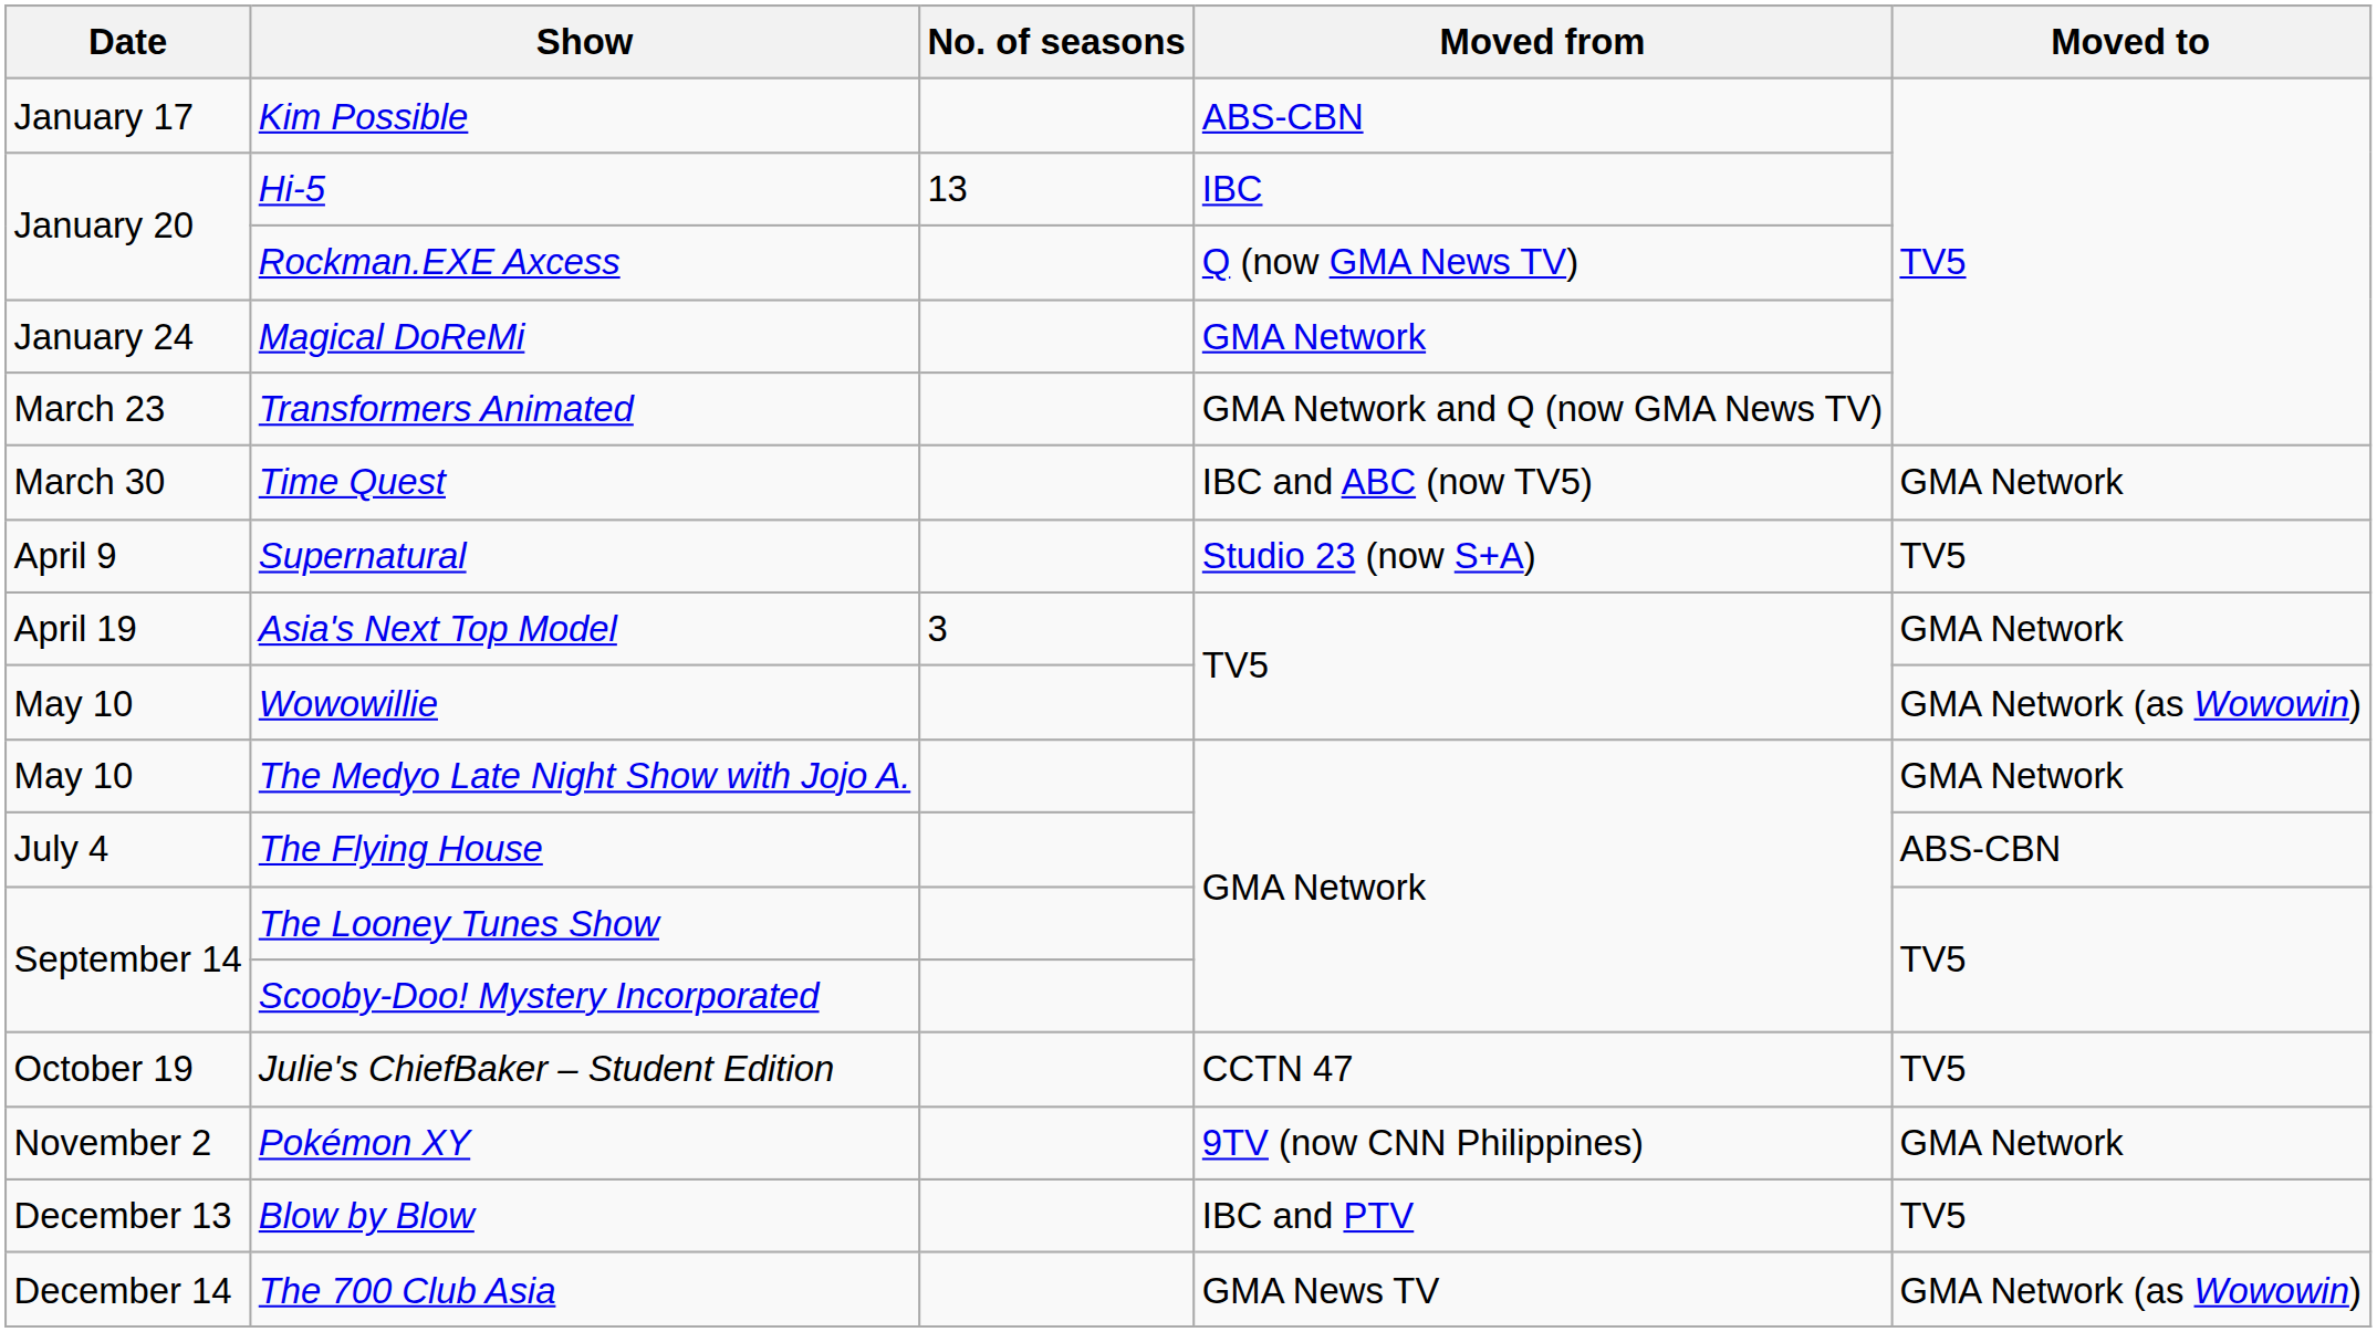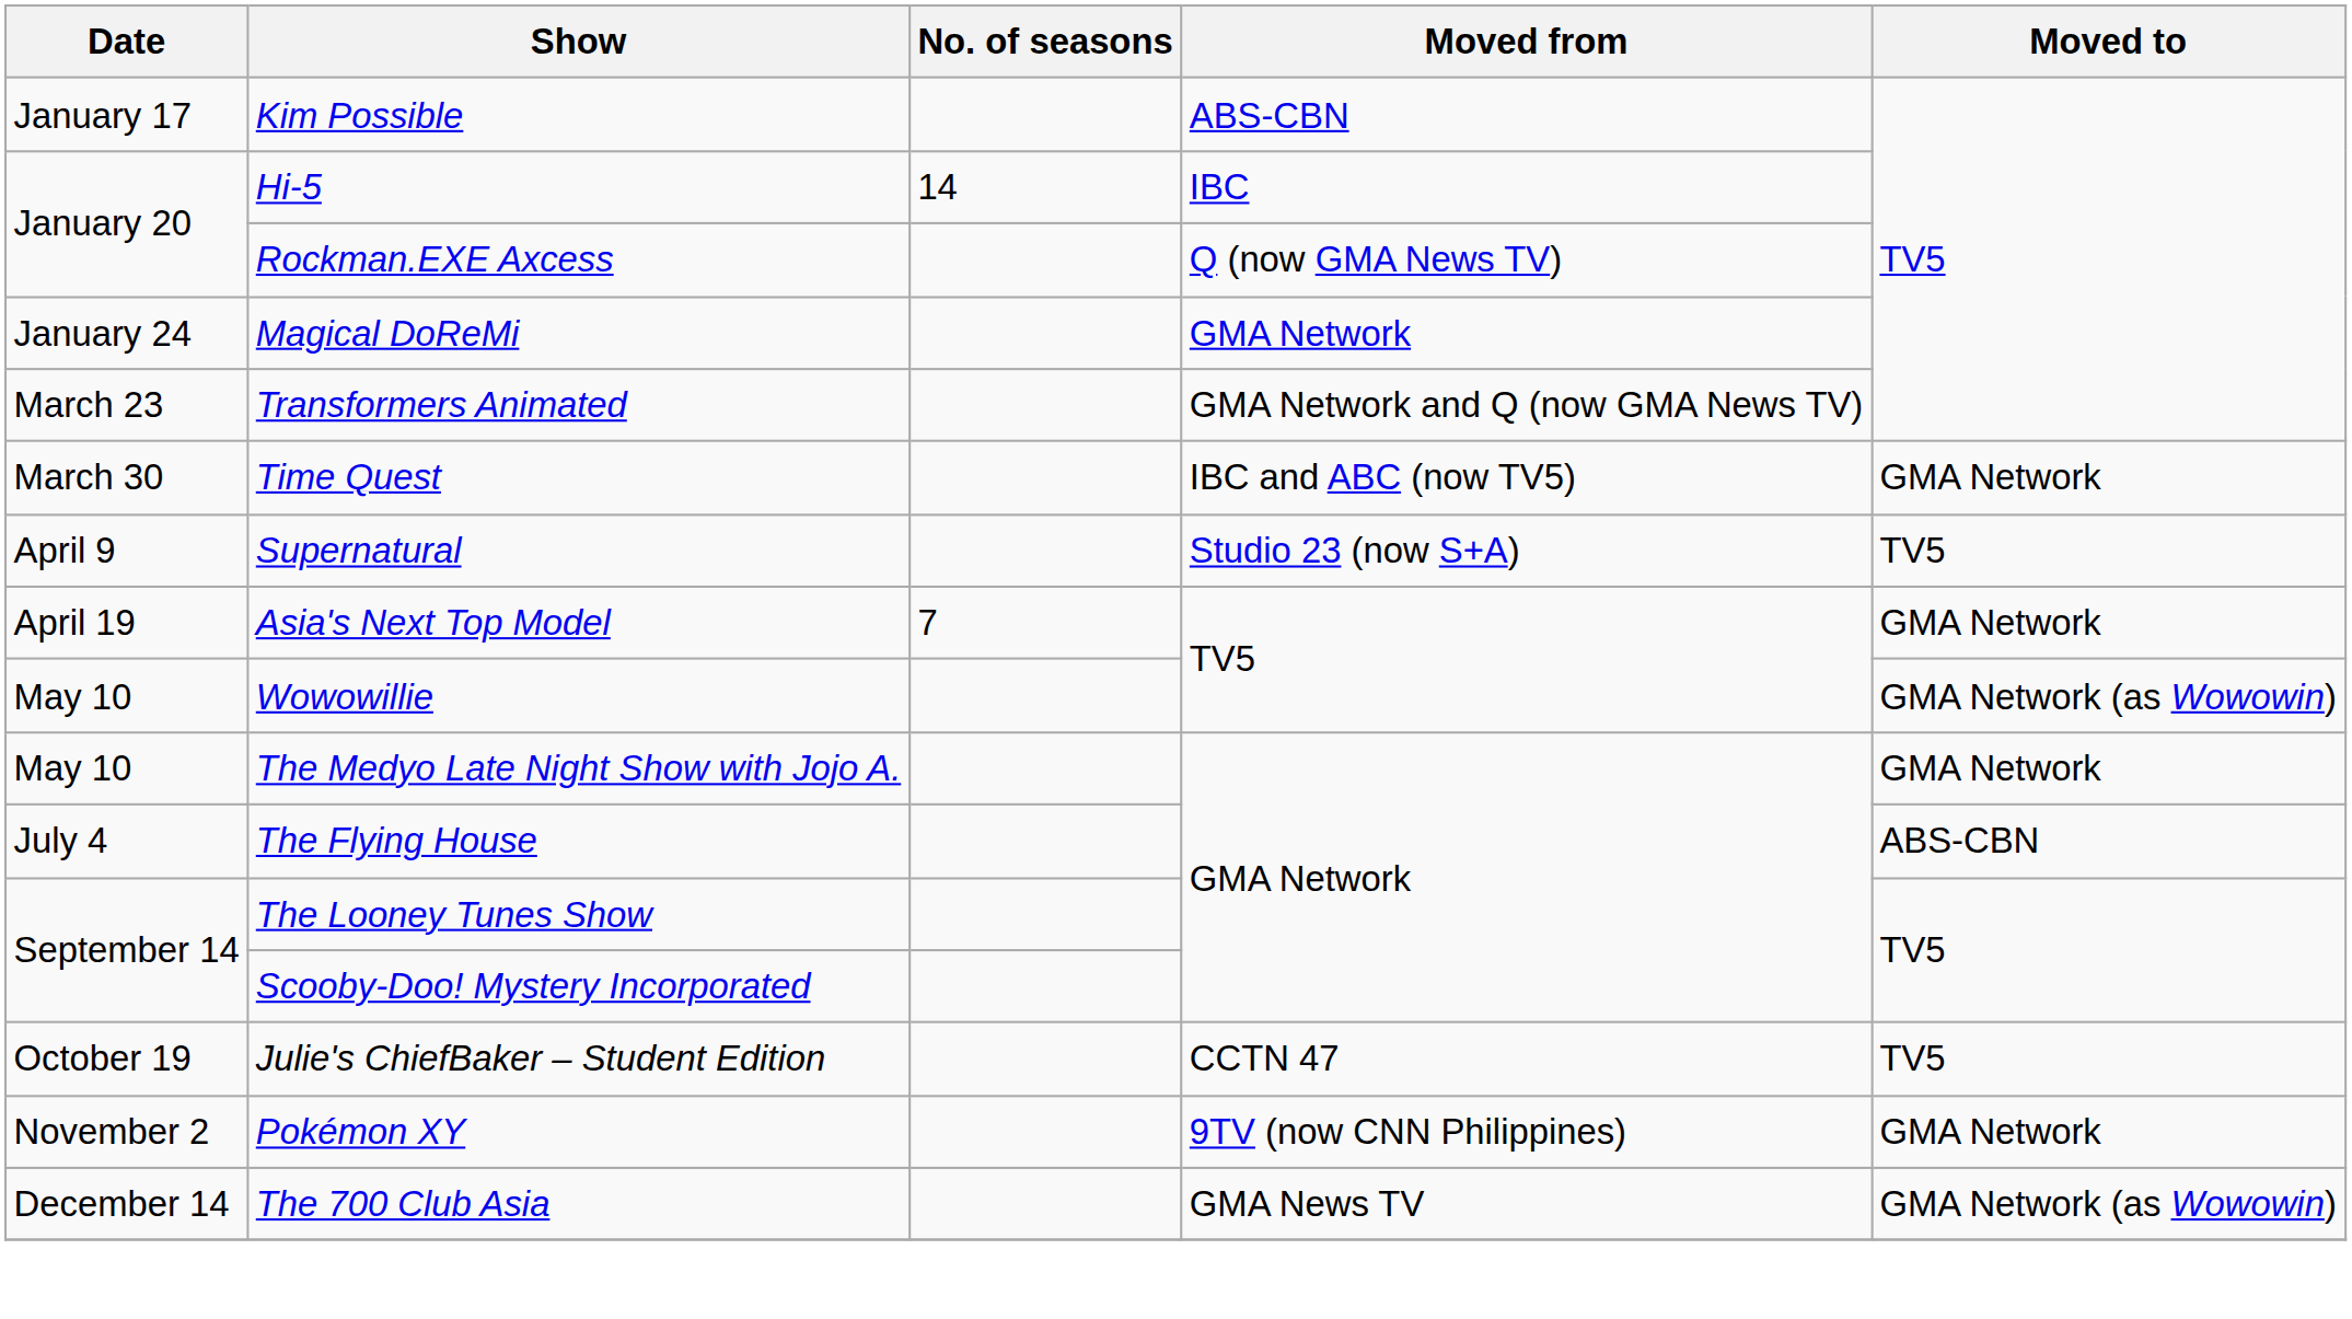 <table class="wikitable" style="text-align:left; line-height:25px; width:auto;">
 <tr>
 <th>Date</th>
 <th>Show</th>
 <th>No. of seasons</th>
 <th>Moved from</th>
 <th>Moved to</th>
 </tr>
 <tr>
 <td>January 17</td>
 <td><em><a href='#'>Kim Possible</a></em></td>
 <td></td>
 <td><a href='#'>ABS-CBN</a></td>
 <td rowspan="5"><a href='#'>TV5</a></td>
 </tr>
 <tr>
 <td rowspan="2">January 20</td>
 <td><em><a href='#'>Hi-5</a></em></td>
-<td>13</td>
+<td>14</td>
 <td><a href='#'>IBC</a></td>
 </tr>
 <tr>
 <td><em><a href='#'>Rockman.EXE Axcess</a></em></td>
 <td></td>
 <td><a href='#'>Q</a> (now <a href='#'>GMA News TV</a>)</td>
 </tr>
 <tr>
 <td>January 24</td>
 <td><em><a href='#'>Magical DoReMi</a></em></td>
 <td></td>
 <td><a href='#'>GMA Network</a></td>
 </tr>
 <tr>
 <td>March 23</td>
 <td><em><a href='#'>Transformers Animated</a></em></td>
 <td></td>
 <td>GMA Network and Q (now GMA News TV)</td>
 </tr>
 <tr>
 <td>March 30</td>
 <td><em><a href='#'>Time Quest</a></em></td>
 <td></td>
 <td>IBC and <a href='#'>ABC</a> (now TV5)</td>
 <td>GMA Network</td>
 </tr>
 <tr>
 <td>April 9</td>
 <td><em><a href='#'>Supernatural</a></em></td>
 <td></td>
 <td><a href='#'>Studio 23</a> (now <a href='#'>S+A</a>)</td>
 <td>TV5</td>
 </tr>
 <tr>
 <td>April 19</td>
 <td><em><a href='#'>Asia's Next Top Model</a></em></td>
-<td>3</td>
+<td>7</td>
 <td rowspan="2">TV5</td>
 <td>GMA Network</td>
 </tr>
 <tr>
 <td>May 10</td>
 <td><em><a href='#'>Wowowillie</a></em></td>
 <td></td>
 <td>GMA Network (as <em><a href='#'>Wowowin</a></em>)</td>
 </tr>
 <tr>
 <td>May 10</td>
 <td><em><a href='#'>The Medyo Late Night Show with Jojo A.</a></em></td>
 <td></td>
 <td rowspan="4">GMA Network</td>
 <td>GMA Network</td>
 </tr>
 <tr>
 <td>July 4</td>
 <td><em><a href='#'>The Flying House</a></em></td>
 <td></td>
 <td>ABS-CBN</td>
 </tr>
 <tr>
 <td rowspan="2">September 14</td>
 <td><em><a href='#'>The Looney Tunes Show</a></em></td>
 <td></td>
 <td rowspan="2">TV5</td>
 </tr>
 <tr>
 <td><em><a href='#'>Scooby-Doo! Mystery Incorporated</a></em></td>
 <td></td>
 </tr>
 <tr>
 <td>October 19</td>
 <td><em>Julie's ChiefBaker – Student Edition</em></td>
 <td></td>
 <td>CCTN 47</td>
 <td>TV5</td>
 </tr>
 <tr>
 <td>November 2</td>
 <td><em><a href='#'>Pokémon XY</a></em></td>
 <td></td>
 <td><a href='#'>9TV</a> (now CNN Philippines)</td>
 <td>GMA Network</td>
 </tr>
 <tr>
-<td>December 13</td>
-<td><em><a href='#'>Blow by Blow</a></em></td>
-<td></td>
-<td>IBC and <a href='#'>PTV</a></td>
-<td>TV5</td>
-</tr>
-<tr>
 <td>December 14</td>
 <td><em><a href='#'>The 700 Club Asia</a></em></td>
 <td></td>
 <td>GMA News TV</td>
 <td>GMA Network (as <em><a href='#'>Wowowin</a></em>)</td>
 </tr>
 <tr>
 </tr>
 </table>
